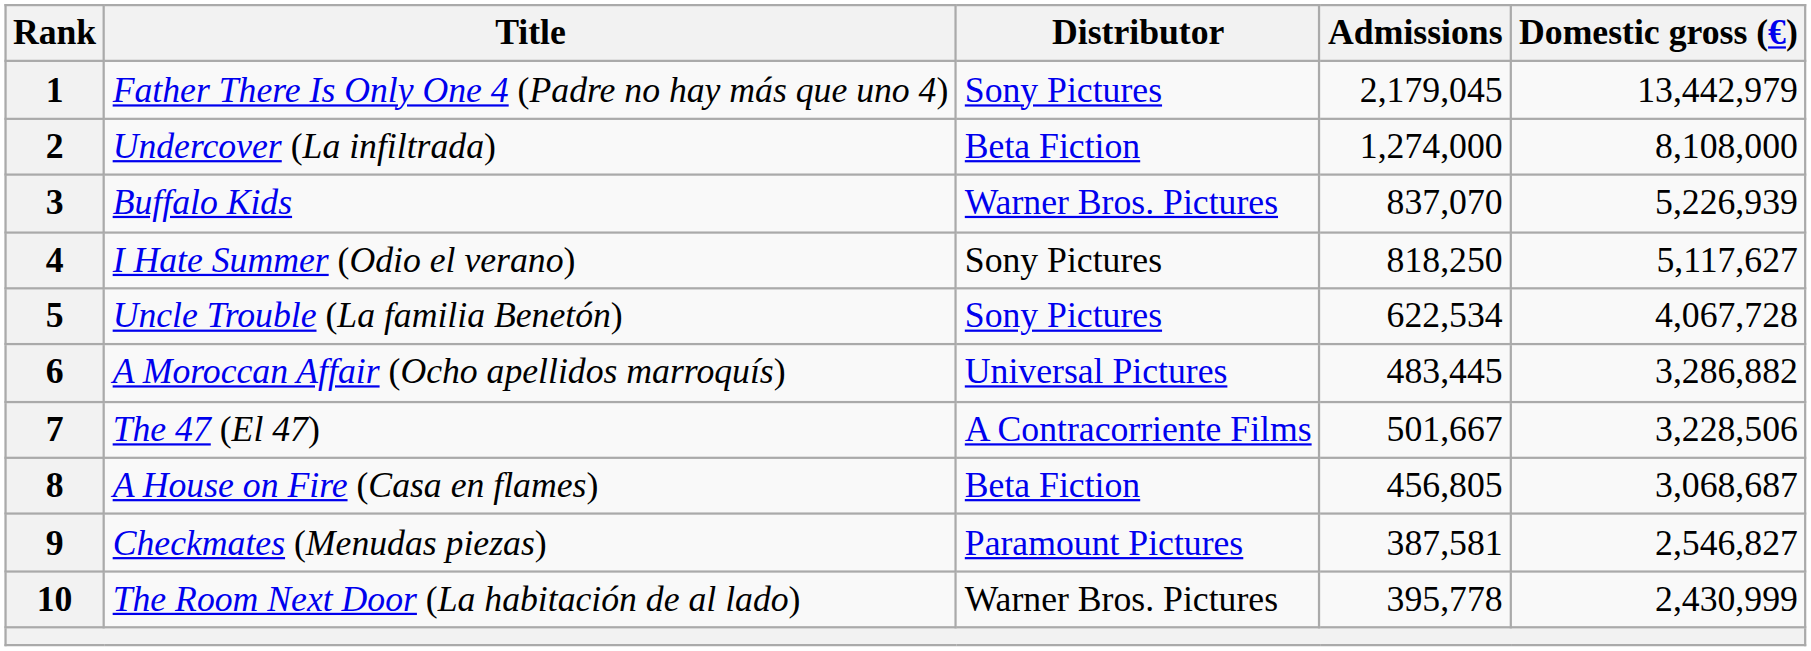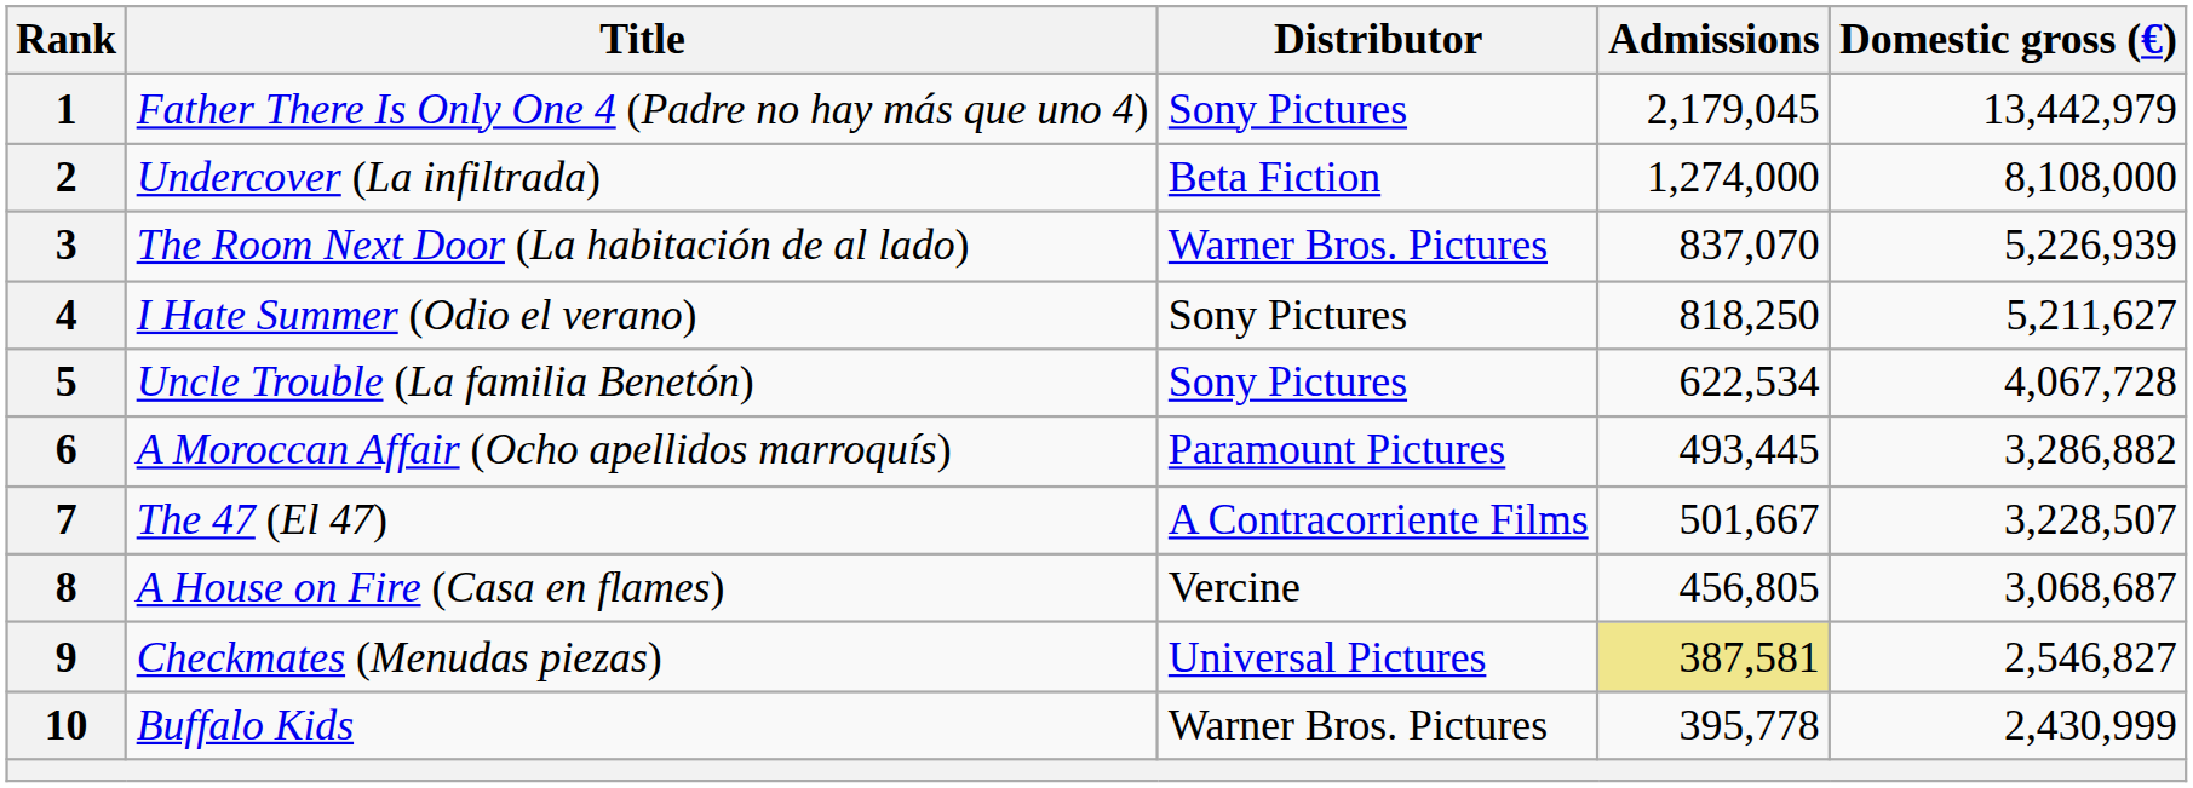 <table class="wikitable" style="margin:1em auto;">
 <tr>
 <th>Rank</th>
 <th>Title</th>
 <th>Distributor</th>
 <th>Admissions</th>
 <th>Domestic gross (<a href='#'>€</a>)</th>
 </tr>
 <tr>
 <th align = "center">1</th>
 <td><em><a href='#'>Father There Is Only One 4</a></em> (<em>Padre no hay más que uno 4</em>)</td>
 <td><a href='#'>Sony Pictures</a></td>
 <td align = "right">2,179,045</td>
 <td align = "right">13,442,979</td>
 </tr>
 <tr>
 <th align = "center">2</th>
 <td><em><a href='#'>Undercover</a></em> (<em>La infiltrada</em>)</td>
 <td><a href='#'>Beta Fiction</a></td>
 <td align = "right">1,274,000</td>
 <td align = "right">8,108,000</td>
 </tr>
 <tr>
 <th align = "center">3</th>
-<td><em><a href='#'>Buffalo Kids</a></em></td>
+<td><em><a href='#'>The Room Next Door</a></em> (<em>La habitación de al lado</em>)</td>
 <td><a href='#'>Warner Bros. Pictures</a></td>
 <td align = "right">837,070</td>
 <td align = "right">5,226,939</td>
 </tr>
 <tr>
 <th align = "center">4</th>
 <td><em><a href='#'>I Hate Summer</a></em> (<em>Odio el verano</em>)</td>
 <td>Sony Pictures</td>
 <td align = "right">818,250</td>
-<td align = "right">5,117,627</td>
+<td align = "right">5,211,627</td>
 </tr>
 <tr>
 <th align = "center">5</th>
 <td><em><a href='#'>Uncle Trouble</a></em> (<em>La familia Benetón</em>)</td>
 <td><a href='#'>Sony Pictures</a></td>
 <td align = "right">622,534</td>
 <td align = "right">4,067,728</td>
 </tr>
 <tr>
 <th align = "center">6</th>
 <td><em><a href='#'>A Moroccan Affair</a></em> (<em>Ocho apellidos marroquís</em>) </td>
-<td><a href='#'>Universal Pictures</a></td>
-<td align = "right">483,445</td>
+<td><a href='#'>Paramount Pictures</a></td>
+<td align = "right">493,445</td>
 <td align = "right">3,286,882</td>
 </tr>
 <tr>
 <th align = "center">7</th>
 <td><em><a href='#'>The 47</a></em> (<em>El 47</em>)</td>
 <td><a href='#'>A Contracorriente Films</a></td>
 <td align = "right">501,667</td>
-<td align = "right">3,228,506</td>
+<td align = "right">3,228,507</td>
 </tr>
 <tr>
 <th align = "center">8</th>
 <td><em><a href='#'>A House on Fire</a></em> (<em>Casa en flames</em>)</td>
-<td><a href='#'>Beta Fiction</a></td>
+<td>Vercine</td>
 <td align = "right">456,805</td>
 <td align = "right">3,068,687</td>
 </tr>
 <tr>
 <th align = "center">9</th>
 <td><em><a href='#'>Checkmates</a></em> (<em>Menudas piezas</em>)</td>
-<td><a href='#'>Paramount Pictures</a></td>
-<td align = "right">387,581</td>
+<td><a href='#'>Universal Pictures</a></td>
+<td align = "right" style="background: khaki;">387,581</td>
 <td align = "right">2,546,827</td>
 </tr>
 <tr>
 <th align = "center">10</th>
-<td><em><a href='#'>The Room Next Door</a></em> (<em>La habitación de al lado</em>)</td>
+<td><em><a href='#'>Buffalo Kids</a></em></td>
 <td>Warner Bros. Pictures</td>
 <td align = "right">395,778</td>
 <td align = "right">2,430,999</td>
 </tr>
 <tr>
 <th align = "center" colspan = "5"></th>
 </tr>
 </table>
